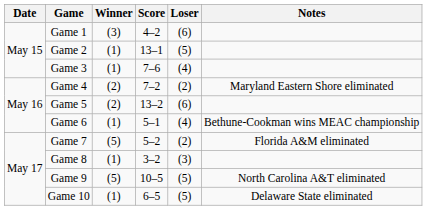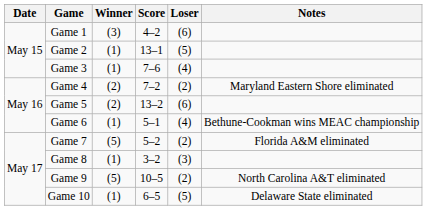 <table class="wikitable">
 <tr>
 <th>Date</th>
 <th>Game</th>
 <th>Winner</th>
 <th>Score</th>
 <th>Loser</th>
 <th>Notes</th>
 </tr>
 <tr align=center>
 <td rowspan=3>May 15</td>
 <td>Game 1</td>
 <td>(3) </td>
 <td>4–2</td>
 <td>(6) </td>
 <td></td>
 </tr>
 <tr align=center>
 <td>Game 2</td>
 <td>(1) </td>
 <td>13–1</td>
 <td>(5) </td>
 <td></td>
 </tr>
 <tr align=center>
 <td>Game 3</td>
 <td>(1) </td>
 <td>7–6</td>
 <td>(4) </td>
 <td></td>
 </tr>
 <tr align=center>
 <td rowspan=3>May 16</td>
 <td>Game 4</td>
 <td>(2) </td>
 <td>7–2</td>
 <td>(2) </td>
 <td>Maryland Eastern Shore eliminated</td>
 </tr>
 <tr align=center>
 <td>Game 5</td>
 <td>(2) </td>
 <td>13–2</td>
 <td>(6) </td>
 <td></td>
 </tr>
 <tr align=center>
 <td>Game 6</td>
 <td>(1) </td>
 <td>5–1</td>
 <td>(4) </td>
 <td>Bethune-Cookman wins MEAC championship</td>
 </tr>
 <tr align=center>
 <td rowspan=4>May 17</td>
 <td>Game 7</td>
 <td>(5) </td>
 <td>5–2</td>
 <td>(2) </td>
 <td>Florida A&M eliminated</td>
 </tr>
 <tr align=center>
 <td>Game 8</td>
 <td>(1) </td>
 <td>3–2</td>
 <td>(3) </td>
 <td></td>
 </tr>
 <tr align=center>
 <td>Game 9</td>
 <td>(5) </td>
 <td>10–5</td>
-<td>(5) </td>
+<td>(2) </td>
 <td>North Carolina A&T eliminated</td>
 </tr>
 <tr align=center>
 <td>Game 10</td>
 <td>(1) </td>
 <td>6–5</td>
 <td>(5) </td>
 <td>Delaware State eliminated</td>
 </tr>
 </table>
